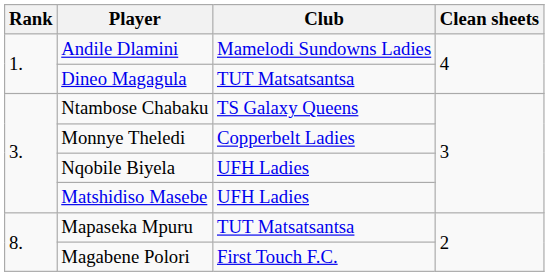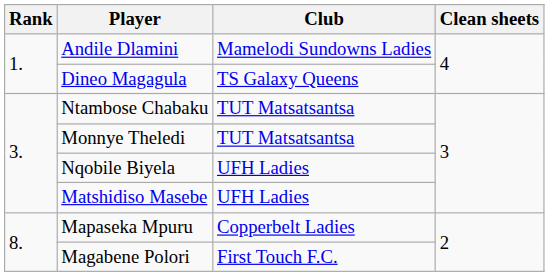 <table class="wikitable">
 <tr>
 <th>Rank</th>
 <th>Player</th>
 <th>Club</th>
 <th>Clean sheets</th>
 </tr>
 <tr>
 <td rowspan="2">1.</td>
 <td align="left"><a href='#'>Andile Dlamini</a></td>
 <td align="left"><a href='#'>Mamelodi Sundowns Ladies</a></td>
 <td rowspan="2">4</td>
 </tr>
 <tr>
 <td align="left"><a href='#'>Dineo Magagula</a></td>
-<td><a href='#'>TUT Matsatsantsa</a></td>
+<td align="left"><a href='#'>TS Galaxy Queens</a></td>
 </tr>
 <tr>
 <td rowspan="4">3.</td>
 <td>Ntambose Chabaku</td>
-<td align="left"><a href='#'>TS Galaxy Queens</a></td>
+<td><a href='#'>TUT Matsatsantsa</a></td>
 <td rowspan="4">3</td>
 </tr>
 <tr>
 <td align="left">Monnye Theledi</td>
-<td align="left"><a href='#'>Copperbelt Ladies</a></td>
+<td align="left"><a href='#'>TUT Matsatsantsa</a></td>
 </tr>
 <tr>
 <td align="left">Nqobile Biyela</td>
 <td align="left"><a href='#'>UFH Ladies</a></td>
 </tr>
 <tr>
 <td align="left"><a href='#'>Matshidiso Masebe</a></td>
 <td align="left"><a href='#'>UFH Ladies</a></td>
 </tr>
 <tr>
 <td rowspan="2">8.</td>
 <td align="left">Mapaseka Mpuru</td>
-<td align="left"><a href='#'>TUT Matsatsantsa</a></td>
+<td align="left"><a href='#'>Copperbelt Ladies</a></td>
 <td rowspan="2">2</td>
 </tr>
 <tr>
 <td align="left">Magabene Polori</td>
 <td align="left"><a href='#'>First Touch F.C.</a></td>
 </tr>
 </table>
